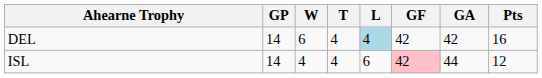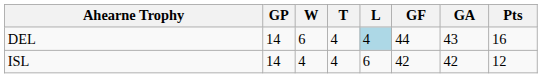 <table class="wikitable">
 <tr>
 <th width="40%">Ahearne Trophy</th>
 <th width="5%">GP</th>
 <th width="5%">W</th>
 <th width="5%">T</th>
 <th width="5%">L</th>
 <th width="7.5%">GF</th>
 <th width="7.5%">GA</th>
 <th width="7.5%">Pts</th>
 </tr>
 <tr>
 <td>DEL</td>
 <td>14</td>
 <td>6</td>
 <td>4</td>
 <td style="background: lightblue;">4</td>
-<td>42</td>
-<td>42</td>
+<td>44</td>
+<td>43</td>
 <td>16</td>
 </tr>
 <tr>
 <td>ISL</td>
 <td>14</td>
 <td>4</td>
 <td>4</td>
 <td>6</td>
-<td style="background: pink;">42</td>
-<td>44</td>
+<td>42</td>
+<td>42</td>
 <td>12</td>
 </tr>
 </table>
